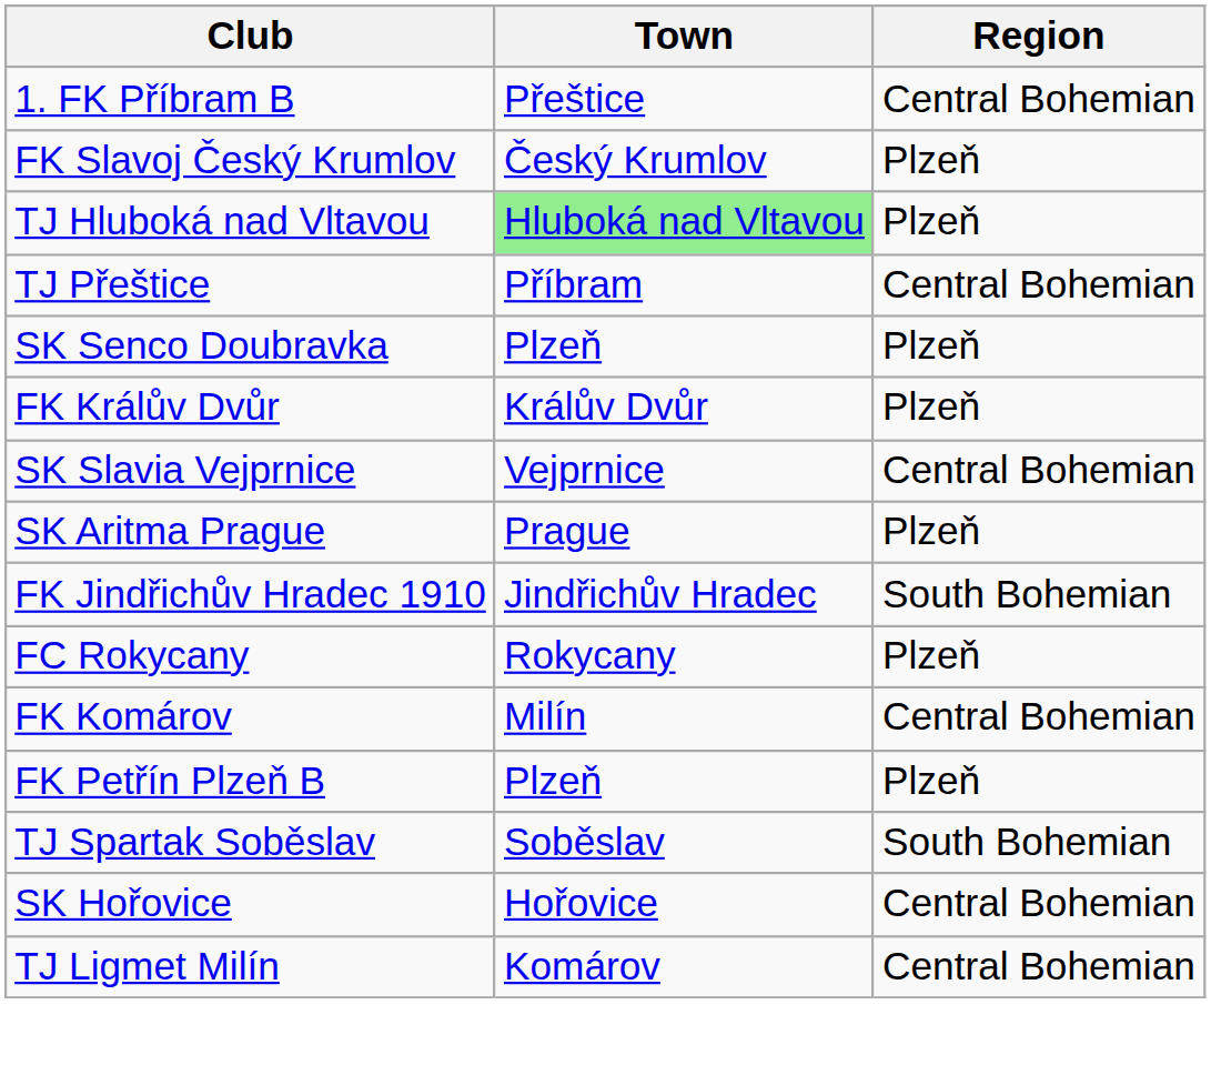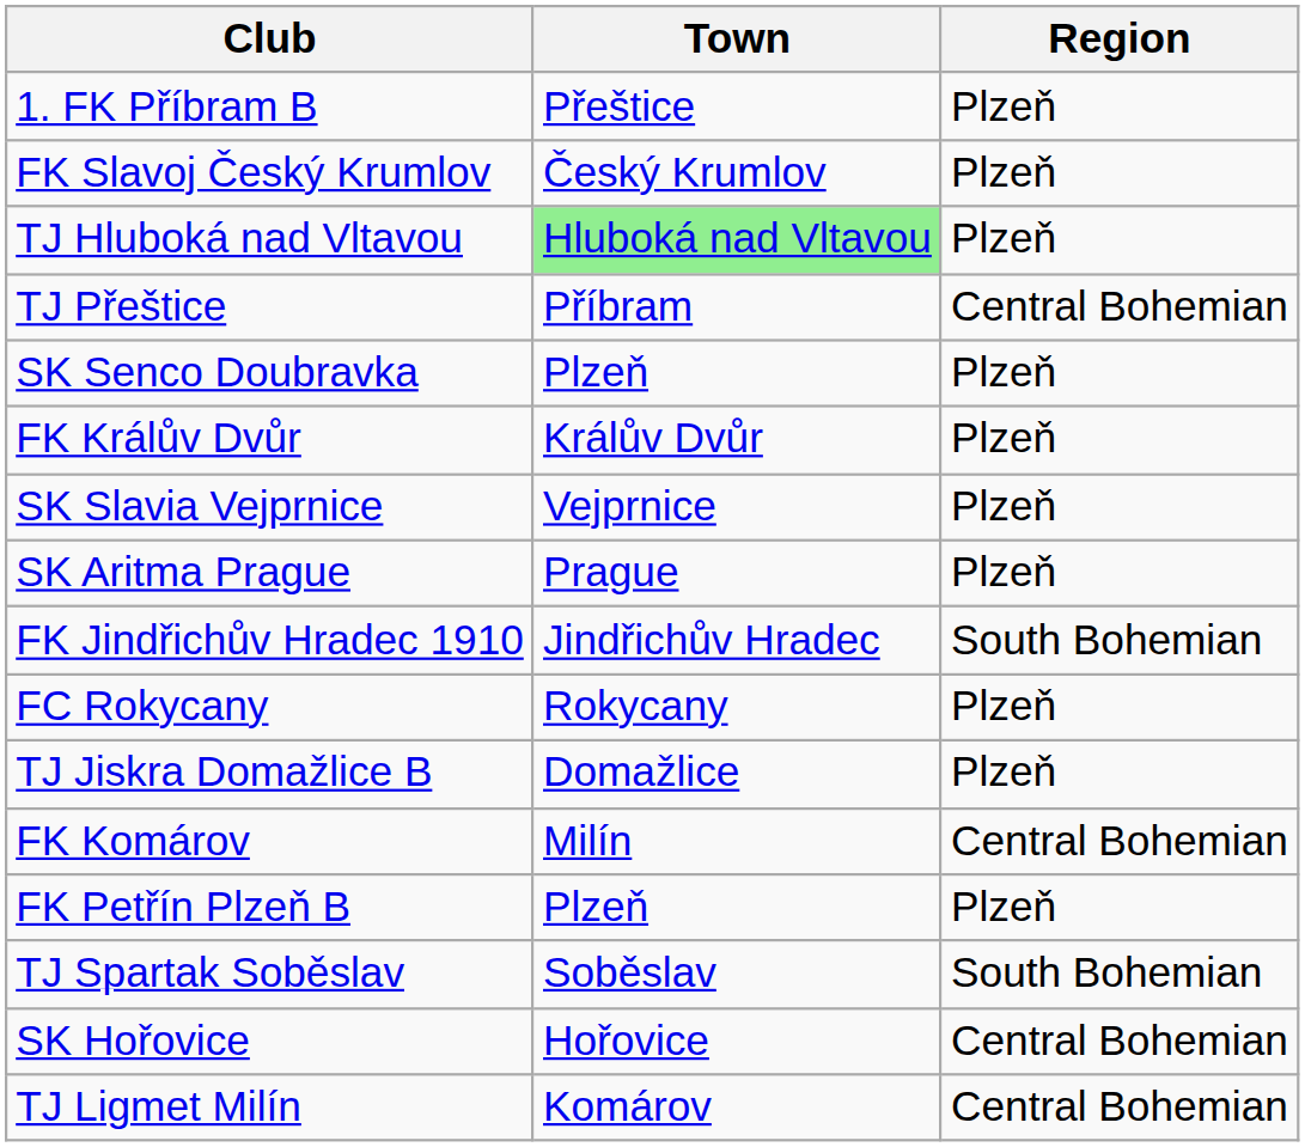 <table class="wikitable sortable">
 <tr>
 <th>Club</th>
 <th>Town</th>
 <th>Region</th>
 </tr>
 <tr>
 <td><a href='#'>1. FK Příbram B</a></td>
 <td><a href='#'>Přeštice</a></td>
-<td>Central Bohemian</td>
+<td>Plzeň</td>
 </tr>
 <tr>
 <td><a href='#'>FK Slavoj Český Krumlov</a></td>
 <td><a href='#'>Český Krumlov</a></td>
 <td>Plzeň</td>
 </tr>
 <tr>
 <td><a href='#'>TJ Hluboká nad Vltavou</a></td>
 <td style="background: lightgreen;"><a href='#'>Hluboká nad Vltavou</a></td>
 <td>Plzeň</td>
 </tr>
 <tr>
 <td><a href='#'>TJ Přeštice</a></td>
 <td><a href='#'>Příbram</a></td>
 <td>Central Bohemian</td>
 </tr>
 <tr>
 <td><a href='#'>SK Senco Doubravka</a></td>
 <td><a href='#'>Plzeň</a></td>
 <td>Plzeň</td>
 </tr>
 <tr>
 <td><a href='#'>FK Králův Dvůr</a></td>
 <td><a href='#'>Králův Dvůr</a></td>
 <td>Plzeň</td>
 </tr>
 <tr>
 <td><a href='#'>SK Slavia Vejprnice</a></td>
 <td><a href='#'>Vejprnice</a></td>
-<td>Central Bohemian</td>
+<td>Plzeň</td>
 </tr>
 <tr>
 <td><a href='#'>SK Aritma Prague</a></td>
 <td><a href='#'>Prague</a></td>
 <td>Plzeň</td>
 </tr>
 <tr>
 <td><a href='#'>FK Jindřichův Hradec 1910</a></td>
 <td><a href='#'>Jindřichův Hradec</a></td>
 <td>South Bohemian</td>
 </tr>
 <tr>
 <td><a href='#'>FC Rokycany</a></td>
 <td><a href='#'>Rokycany</a></td>
+<td>Plzeň</td>
+</tr>
+<tr>
+<td><a href='#'>TJ Jiskra Domažlice B</a></td>
+<td><a href='#'>Domažlice</a></td>
 <td>Plzeň</td>
 </tr>
 <tr>
 <td><a href='#'>FK Komárov</a></td>
 <td><a href='#'>Milín</a></td>
 <td>Central Bohemian</td>
 </tr>
 <tr>
 <td><a href='#'>FK Petřín Plzeň B</a></td>
 <td><a href='#'>Plzeň</a></td>
 <td>Plzeň</td>
 </tr>
 <tr>
 <td><a href='#'>TJ Spartak Soběslav</a></td>
 <td><a href='#'>Soběslav</a></td>
 <td>South Bohemian</td>
 </tr>
 <tr>
 <td><a href='#'>SK Hořovice</a></td>
 <td><a href='#'>Hořovice</a></td>
 <td>Central Bohemian</td>
 </tr>
 <tr>
 <td><a href='#'>TJ Ligmet Milín</a></td>
 <td><a href='#'>Komárov</a></td>
 <td>Central Bohemian</td>
 </tr>
 </table>
